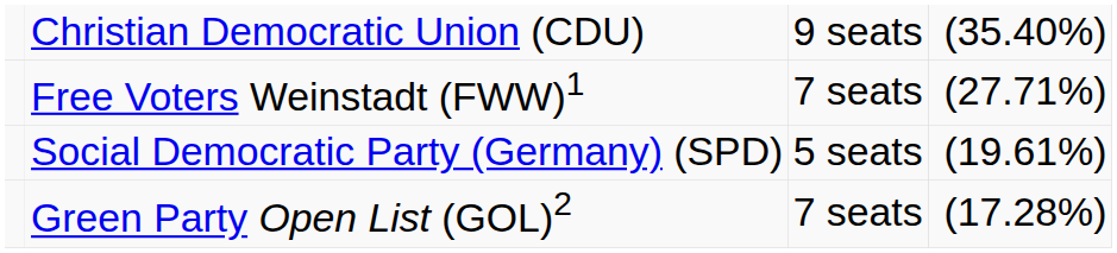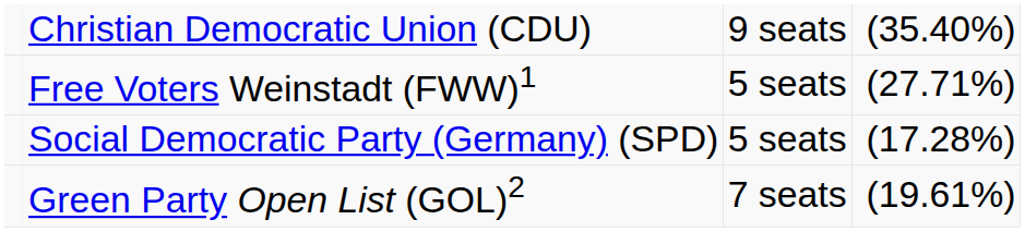 <table style="background:#aaaaaa" cellpadding="2" cellspacing="0">
 <tr bgcolor="#f9f9f9">
 <td> </td>
 <td><a href='#'>Christian Democratic Union</a> (CDU)</td>
 <td align=right>9 seats</td>
 <td align=right>(35.40%)</td>
 </tr>
 <tr bgcolor="#f9f9f9">
 <td> </td>
 <td><a href='#'>Free Voters</a> Weinstadt (FWW)<sup>1</sup></td>
-<td align=right>7 seats</td>
+<td align=right>5 seats</td>
 <td align="right">(27.71%)</td>
 </tr>
 <tr bgcolor="#f9f9f9">
 <td> </td>
 <td><a href='#'>Social Democratic Party (Germany)</a> (SPD)</td>
 <td align=right>5 seats</td>
-<td align=right>(19.61%)</td>
+<td align="right"> (17.28%)</td>
 </tr>
 <tr bgcolor="#f9f9f9">
 <td> </td>
 <td><a href='#'>Green Party</a> <em>Open List</em> (GOL)<sup>2</sup></td>
 <td align=right>7 seats</td>
-<td align="right"> (17.28%)</td>
+<td align=right>(19.61%)</td>
 </tr>
 </table>
